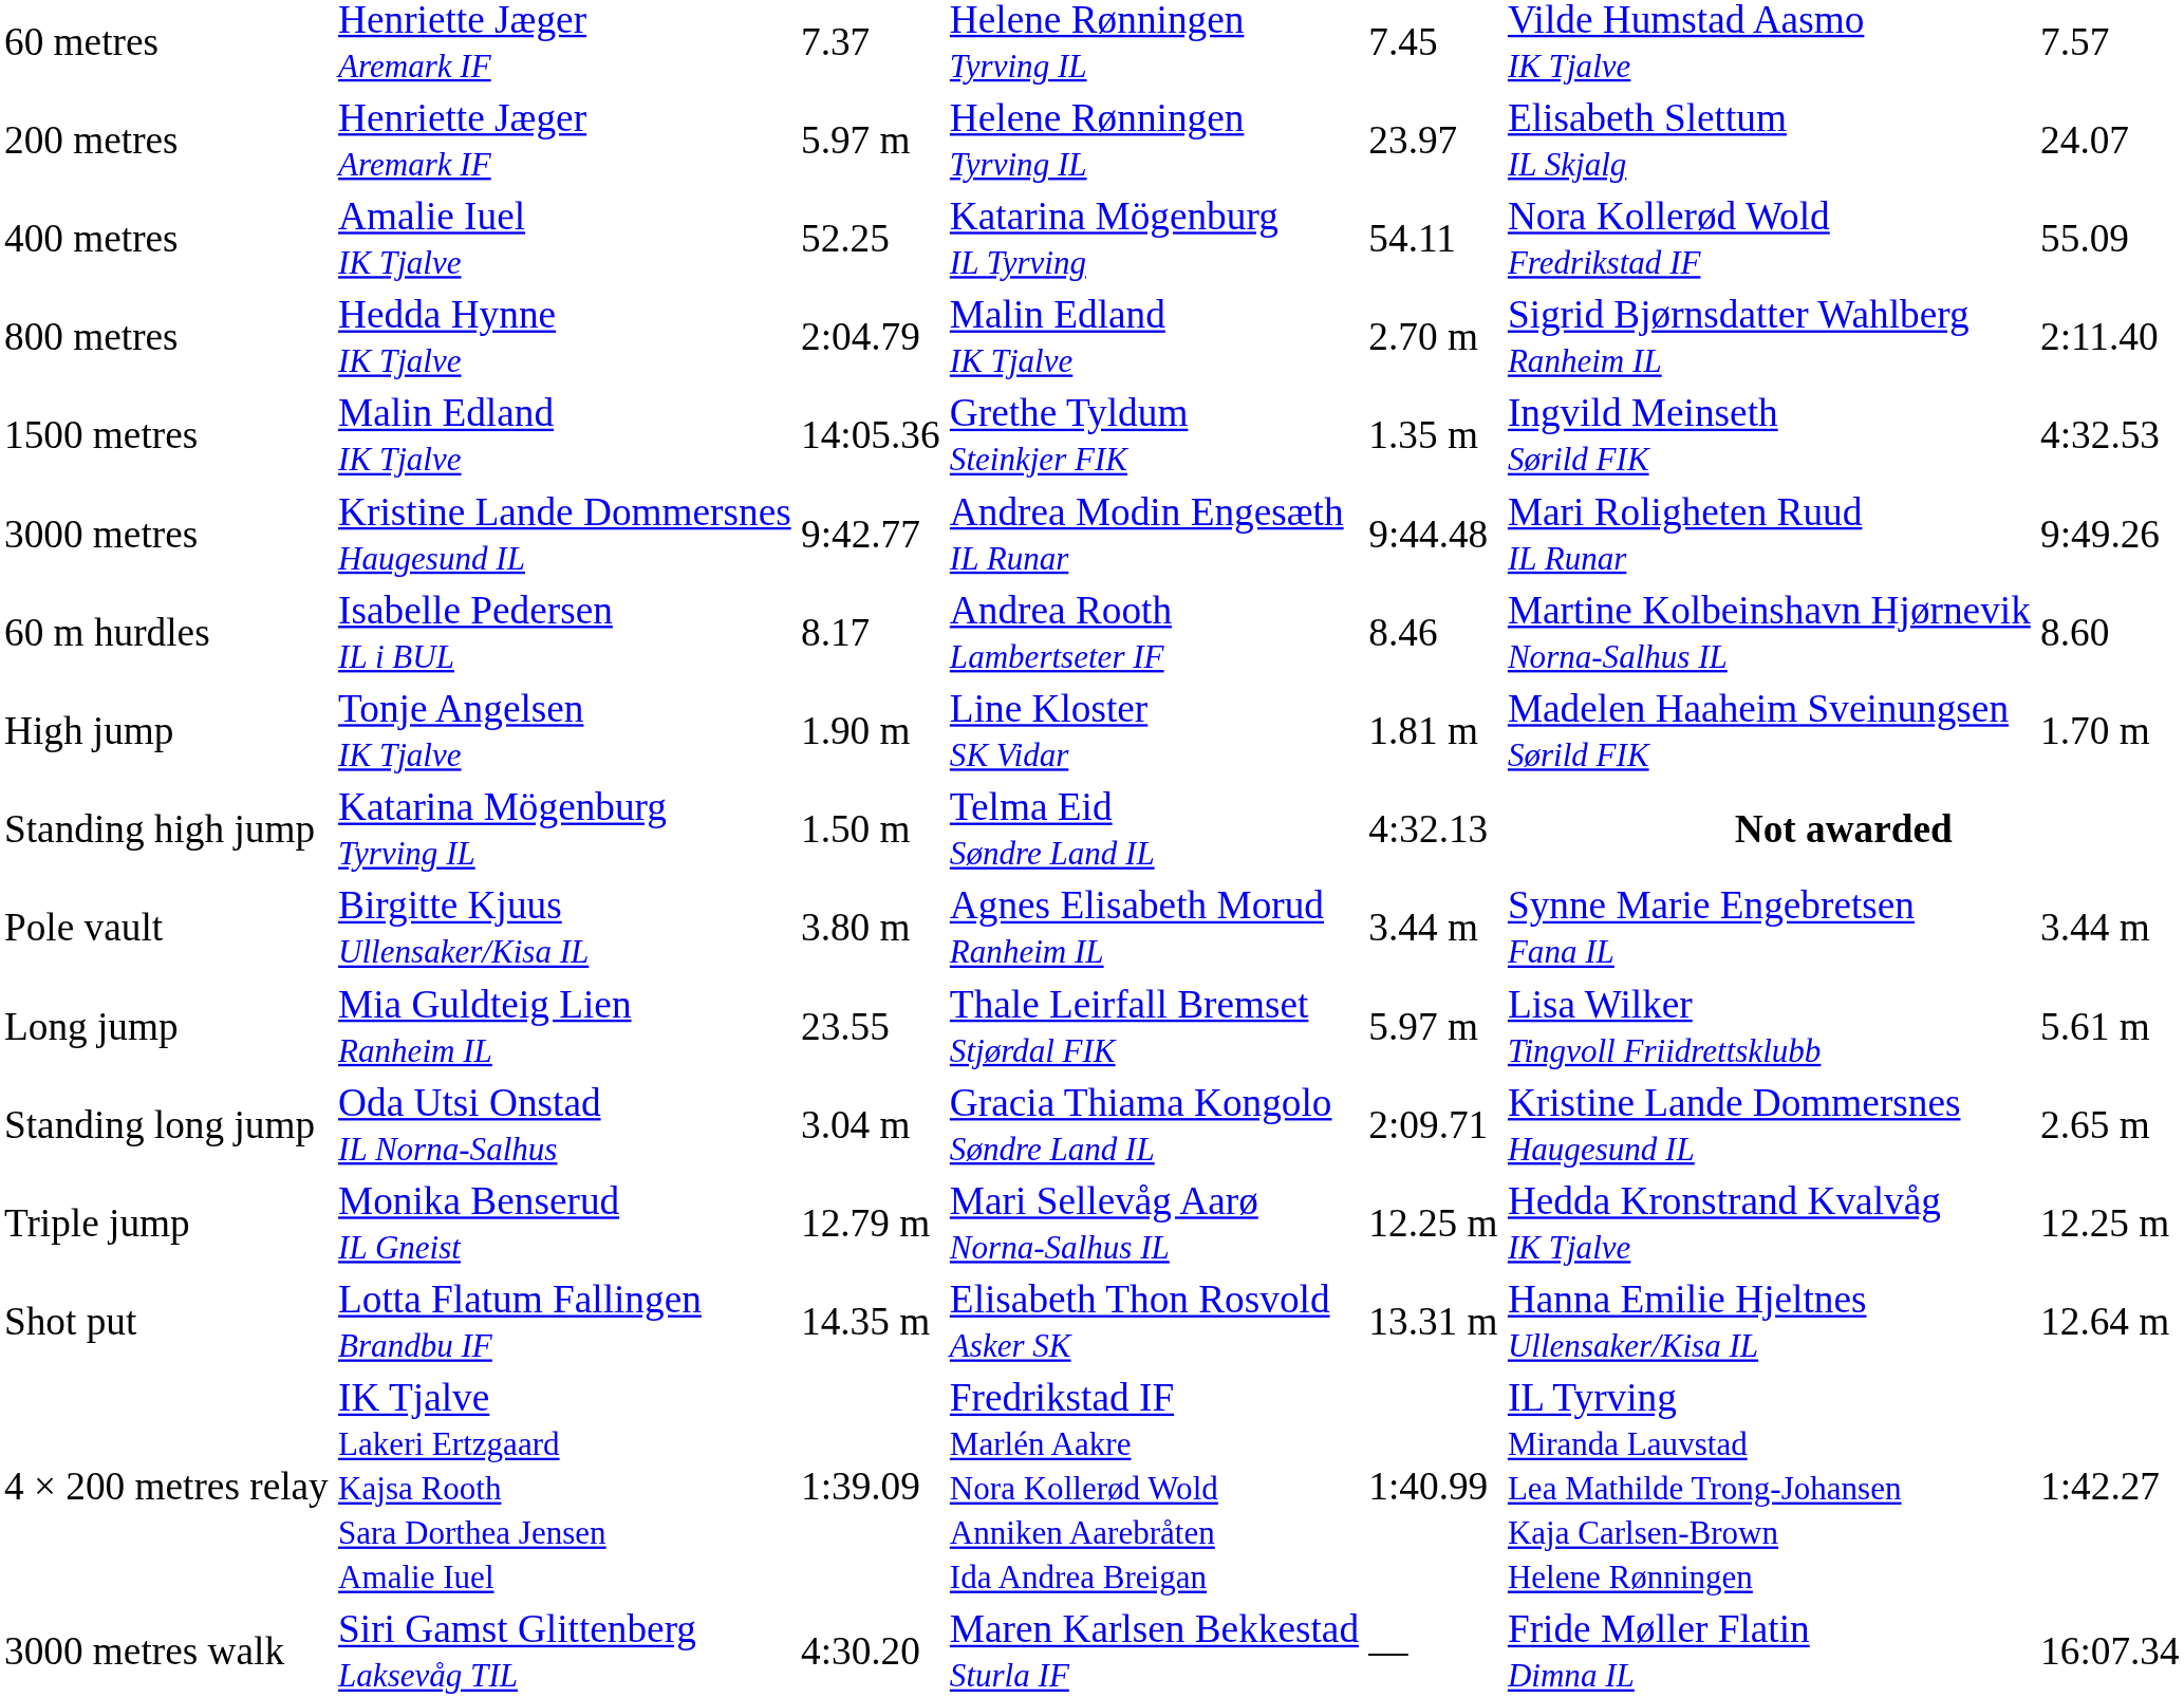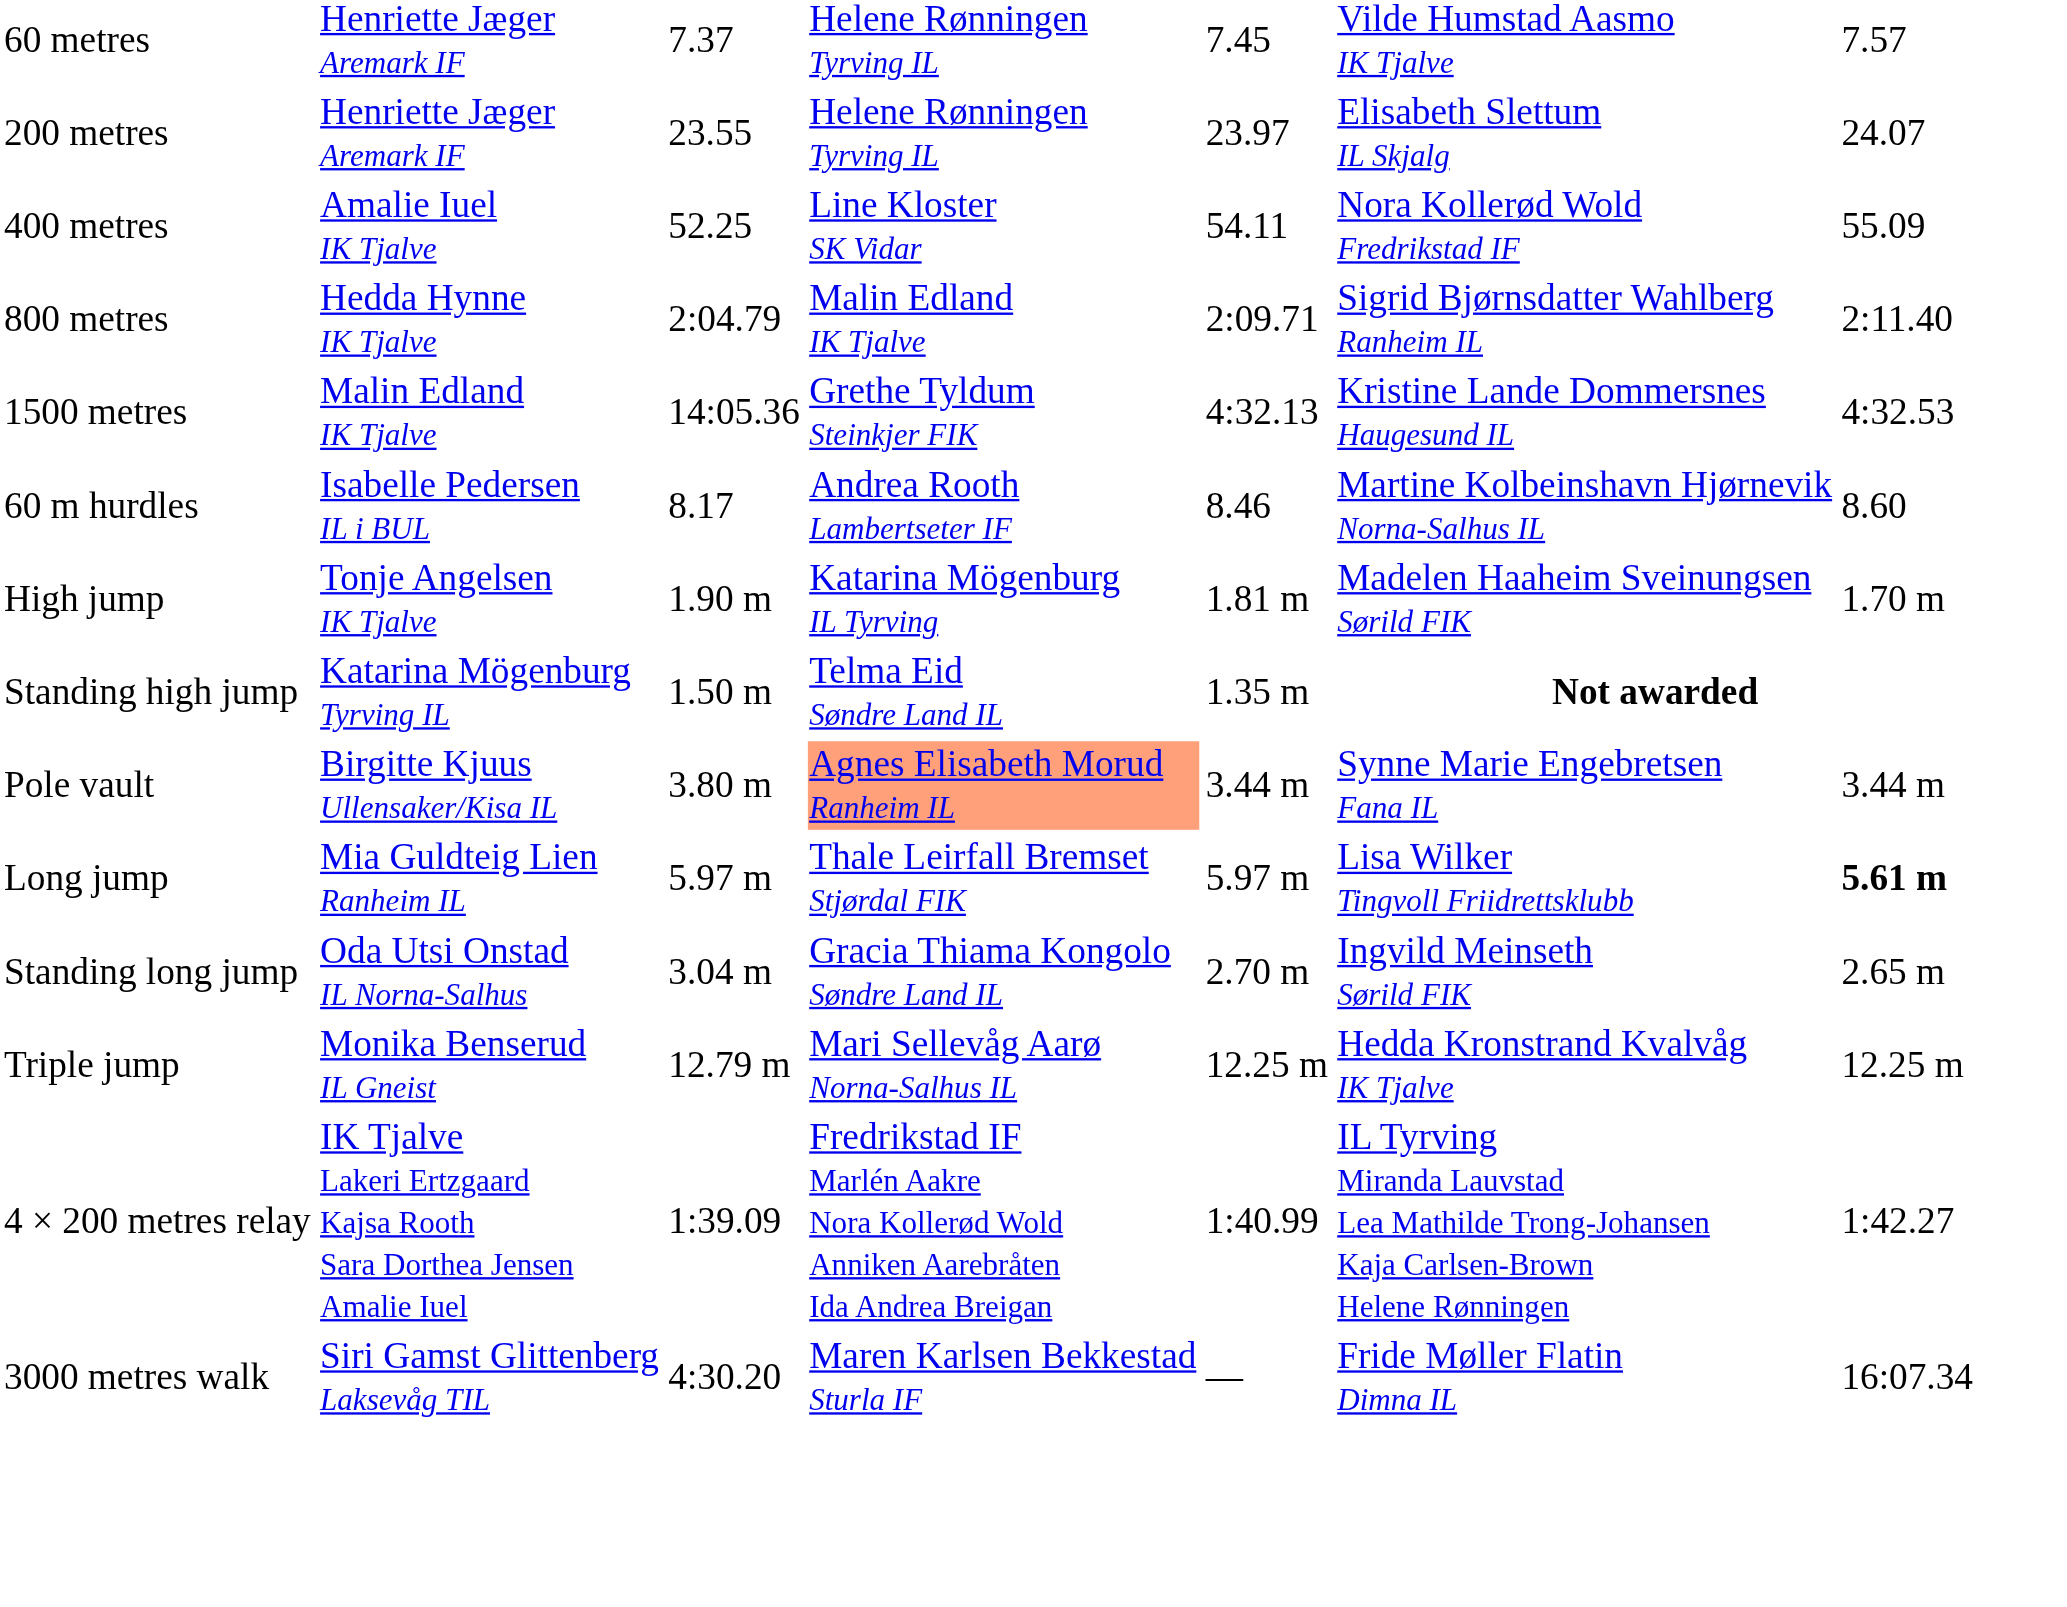 <table>
 <tr>
 <td>60 metres</td>
 <td><a href='#'>Henriette Jæger</a><br><small><em><a href='#'>Aremark IF</a></em></small></td>
 <td>7.37</td>
 <td><a href='#'>Helene Rønningen</a><br><small><em><a href='#'>Tyrving IL</a></em></small></td>
 <td>7.45</td>
 <td><a href='#'>Vilde Humstad Aasmo</a><br><small><em><a href='#'>IK Tjalve</a></em></small></td>
 <td>7.57</td>
 </tr>
 <tr>
 <td>200 metres</td>
 <td><a href='#'>Henriette Jæger</a><br><small><em><a href='#'>Aremark IF</a></em></small></td>
-<td>5.97 m</td>
+<td>23.55</td>
 <td><a href='#'>Helene Rønningen</a><br><small><em><a href='#'>Tyrving IL</a></em></small></td>
 <td>23.97</td>
 <td><a href='#'>Elisabeth Slettum</a><br><small><em><a href='#'>IL Skjalg</a></em></small></td>
 <td>24.07</td>
 </tr>
 <tr>
 <td>400 metres</td>
 <td><a href='#'>Amalie Iuel</a><br><small><em><a href='#'>IK Tjalve</a></em></small></td>
 <td>52.25</td>
-<td><a href='#'>Katarina Mögenburg</a><br><small><em><a href='#'>IL Tyrving</a></em></small></td>
+<td><a href='#'>Line Kloster</a><br><small><em><a href='#'>SK Vidar</a></em></small></td>
 <td>54.11</td>
 <td><a href='#'>Nora Kollerød Wold</a><br><small><em><a href='#'>Fredrikstad IF</a></em></small></td>
 <td>55.09</td>
 </tr>
 <tr>
 <td>800 metres</td>
 <td><a href='#'>Hedda Hynne</a><br><small><em><a href='#'>IK Tjalve</a></em></small></td>
 <td>2:04.79</td>
 <td><a href='#'>Malin Edland</a><br><small><em><a href='#'>IK Tjalve</a></em></small></td>
-<td>2.70 m</td>
+<td>2:09.71</td>
 <td><a href='#'>Sigrid Bjørnsdatter Wahlberg</a><br><small><em><a href='#'>Ranheim IL</a></em></small></td>
 <td>2:11.40</td>
 </tr>
 <tr>
 <td>1500 metres</td>
 <td><a href='#'>Malin Edland</a><br><small><em><a href='#'>IK Tjalve</a></em></small></td>
 <td>14:05.36</td>
 <td><a href='#'>Grethe Tyldum</a><br><small><em><a href='#'>Steinkjer FIK</a></em></small></td>
-<td>1.35 m</td>
-<td><a href='#'>Ingvild Meinseth</a><br><small><em><a href='#'>Sørild FIK</a></em></small></td>
+<td>4:32.13</td>
+<td><a href='#'>Kristine Lande Dommersnes</a><br><small><em><a href='#'>Haugesund IL</a></em></small></td>
 <td>4:32.53</td>
-</tr>
-<tr>
-<td>3000 metres</td>
-<td><a href='#'>Kristine Lande Dommersnes</a><br><small><em><a href='#'>Haugesund IL</a></em></small></td>
-<td>9:42.77</td>
-<td><a href='#'>Andrea Modin Engesæth</a><br><small><em><a href='#'>IL Runar</a></em></small></td>
-<td>9:44.48</td>
-<td><a href='#'>Mari Roligheten Ruud</a><br><small><em><a href='#'>IL Runar</a></em></small></td>
-<td>9:49.26</td>
 </tr>
 <tr>
 <td>60 m hurdles</td>
 <td><a href='#'>Isabelle Pedersen</a><br><small><em><a href='#'>IL i BUL</a></em></small></td>
 <td>8.17</td>
 <td><a href='#'>Andrea Rooth</a><br><small><em><a href='#'>Lambertseter IF</a></em></small></td>
 <td>8.46</td>
 <td><a href='#'>Martine Kolbeinshavn Hjørnevik</a><br><small><em><a href='#'>Norna-Salhus IL</a></em></small></td>
 <td>8.60</td>
 </tr>
 <tr>
 <td>High jump</td>
 <td><a href='#'>Tonje Angelsen</a><br><small><em><a href='#'>IK Tjalve</a></em></small></td>
 <td>1.90 m</td>
-<td><a href='#'>Line Kloster</a><br><small><em><a href='#'>SK Vidar</a></em></small></td>
+<td><a href='#'>Katarina Mögenburg</a><br><small><em><a href='#'>IL Tyrving</a></em></small></td>
 <td>1.81 m</td>
 <td><a href='#'>Madelen Haaheim Sveinungsen</a><br><small><em><a href='#'>Sørild FIK</a></em></small></td>
 <td>1.70 m</td>
 </tr>
 <tr>
 <td>Standing high jump</td>
 <td><a href='#'>Katarina Mögenburg</a><br><small><em><a href='#'>Tyrving IL</a></em></small></td>
 <td>1.50 m</td>
 <td><a href='#'>Telma Eid</a><br><small><em><a href='#'>Søndre Land IL</a></em></small></td>
-<td>4:32.13</td>
+<td>1.35 m</td>
 <th colspan=2>Not awarded</th>
 </tr>
 <tr>
 <td>Pole vault</td>
 <td><a href='#'>Birgitte Kjuus</a><br><small><em><a href='#'>Ullensaker/Kisa IL</a></em></small></td>
 <td>3.80 m</td>
-<td><a href='#'>Agnes Elisabeth Morud</a><br><small><em><a href='#'>Ranheim IL</a></em></small></td>
+<td style="background: lightsalmon;"><a href='#'>Agnes Elisabeth Morud</a><br><small><em><a href='#'>Ranheim IL</a></em></small></td>
 <td>3.44 m</td>
 <td><a href='#'>Synne Marie Engebretsen</a><br><small><em><a href='#'>Fana IL</a></em></small></td>
 <td>3.44 m</td>
 </tr>
 <tr>
 <td>Long jump</td>
 <td><a href='#'>Mia Guldteig Lien</a><br><small><em><a href='#'>Ranheim IL</a></em></small></td>
-<td>23.55</td>
+<td>5.97 m</td>
 <td><a href='#'>Thale Leirfall Bremset</a><br><small><em><a href='#'>Stjørdal FIK</a></em></small></td>
 <td>5.97 m</td>
 <td><a href='#'>Lisa Wilker</a><br><small><em><a href='#'>Tingvoll Friidrettsklubb</a></em></small></td>
-<td>5.61 m</td>
+<td><strong>5.61 m</strong></td>
 </tr>
 <tr>
 <td>Standing long jump</td>
 <td><a href='#'>Oda Utsi Onstad</a><br><small><em><a href='#'>IL Norna-Salhus</a></em></small></td>
 <td>3.04 m </td>
 <td><a href='#'>Gracia Thiama Kongolo</a><br><small><em><a href='#'>Søndre Land IL</a></em></small></td>
-<td>2:09.71</td>
-<td><a href='#'>Kristine Lande Dommersnes</a><br><small><em><a href='#'>Haugesund IL</a></em></small></td>
+<td>2.70 m</td>
+<td><a href='#'>Ingvild Meinseth</a><br><small><em><a href='#'>Sørild FIK</a></em></small></td>
 <td>2.65 m</td>
 </tr>
 <tr>
 <td>Triple jump</td>
 <td><a href='#'>Monika Benserud</a><br><small><em><a href='#'>IL Gneist</a></em></small></td>
 <td>12.79 m</td>
 <td><a href='#'>Mari Sellevåg Aarø</a><br><small><em><a href='#'>Norna-Salhus IL</a></em></small></td>
 <td>12.25 m</td>
 <td><a href='#'>Hedda Kronstrand Kvalvåg</a><br><small><em><a href='#'>IK Tjalve</a></em></small></td>
 <td>12.25 m</td>
-</tr>
-<tr>
-<td>Shot put</td>
-<td><a href='#'>Lotta Flatum Fallingen</a><br><small><em><a href='#'>Brandbu IF</a></em></small></td>
-<td>14.35 m</td>
-<td><a href='#'>Elisabeth Thon Rosvold</a><br><small><em><a href='#'>Asker SK</a></em></small></td>
-<td>13.31 m</td>
-<td><a href='#'>Hanna Emilie Hjeltnes</a><br><small><em><a href='#'>Ullensaker/Kisa IL</a></em></small></td>
-<td>12.64 m</td>
 </tr>
 <tr>
 <td>4 × 200 metres relay</td>
 <td><a href='#'>IK Tjalve</a><br><small><a href='#'>Lakeri Ertzgaard</a><br><a href='#'>Kajsa Rooth</a><br><a href='#'>Sara Dorthea Jensen</a><br><a href='#'>Amalie Iuel</a></small></td>
 <td>1:39.09</td>
 <td><a href='#'>Fredrikstad IF</a><br><small><a href='#'>Marlén Aakre</a><br><a href='#'>Nora Kollerød Wold</a><br><a href='#'>Anniken Aarebråten</a><br><a href='#'>Ida Andrea Breigan</a></small></td>
 <td>1:40.99</td>
 <td><a href='#'>IL Tyrving</a><br><small><a href='#'>Miranda Lauvstad</a><br><a href='#'>Lea Mathilde Trong-Johansen</a><br><a href='#'>Kaja Carlsen-Brown</a><br><a href='#'>Helene Rønningen</a></small></td>
 <td>1:42.27</td>
 </tr>
 <tr>
 <td>3000 metres walk</td>
 <td><a href='#'>Siri Gamst Glittenberg</a><br><small><em><a href='#'>Laksevåg TIL</a></em></small></td>
 <td>4:30.20</td>
 <td><a href='#'>Maren Karlsen Bekkestad</a><br><small><em><a href='#'>Sturla IF</a></em></small></td>
 <td>— </td>
 <td><a href='#'>Fride Møller Flatin</a><br><small><em><a href='#'>Dimna IL</a></em></small></td>
 <td>16:07.34</td>
 </tr>
 </table>
